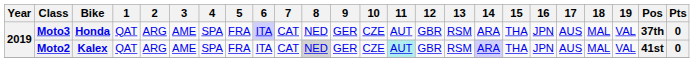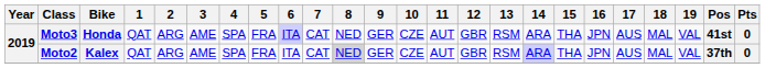 <table class="wikitable" style="text-align:center">
 <tr>
 <th>Year</th>
 <th>Class</th>
 <th>Bike</th>
 <th>1</th>
 <th>2</th>
 <th>3</th>
 <th>4</th>
 <th>5</th>
 <th>6</th>
 <th>7</th>
 <th>8</th>
 <th>9</th>
 <th>10</th>
 <th>11</th>
 <th>12</th>
 <th>13</th>
 <th>14</th>
 <th>15</th>
 <th>16</th>
 <th>17</th>
 <th>18</th>
 <th>19</th>
 <th>Pos</th>
 <th>Pts</th>
 </tr>
 <tr>
 <th rowspan=2>2019</th>
 <th><a href='#'>Moto3</a></th>
 <th><a href='#'>Honda</a></th>
 <td><a href='#'>QAT</a><br></td>
 <td><a href='#'>ARG</a><br></td>
 <td><a href='#'>AME</a><br></td>
 <td><a href='#'>SPA</a><br></td>
 <td><a href='#'>FRA</a><br></td>
 <td style="background:#cfcfff;"><a href='#'>ITA</a><br></td>
 <td><a href='#'>CAT</a><br></td>
 <td><a href='#'>NED</a><br></td>
 <td><a href='#'>GER</a><br></td>
 <td><a href='#'>CZE</a><br></td>
 <td><a href='#'>AUT</a><br></td>
 <td><a href='#'>GBR</a><br></td>
 <td><a href='#'>RSM</a><br></td>
 <td><a href='#'>ARA</a><br></td>
 <td><a href='#'>THA</a><br></td>
 <td><a href='#'>JPN</a><br></td>
 <td><a href='#'>AUS</a><br></td>
 <td><a href='#'>MAL</a><br></td>
 <td><a href='#'>VAL</a><br></td>
-<th>37th</th>
+<th>41st</th>
 <th>0</th>
 </tr>
 <tr>
 <th><a href='#'>Moto2</a></th>
 <th><a href='#'>Kalex</a></th>
 <td><a href='#'>QAT</a></td>
 <td><a href='#'>ARG</a></td>
 <td><a href='#'>AME</a></td>
 <td><a href='#'>SPA</a></td>
 <td><a href='#'>FRA</a></td>
 <td><a href='#'>ITA</a></td>
 <td><a href='#'>CAT</a></td>
 <td style="background: lightgrey;"><a href='#'>NED</a></td>
 <td><a href='#'>GER</a></td>
 <td><a href='#'>CZE</a></td>
-<td style="background: paleturquoise;"><a href='#'>AUT</a></td>
+<td><a href='#'>AUT</a></td>
 <td><a href='#'>GBR</a></td>
 <td><a href='#'>RSM</a></td>
 <td style="background:#cfcfff;"><a href='#'>ARA</a><br></td>
 <td><a href='#'>THA</a><br></td>
 <td><a href='#'>JPN</a><br></td>
 <td><a href='#'>AUS</a><br></td>
 <td><a href='#'>MAL</a><br></td>
 <td><a href='#'>VAL</a><br></td>
-<th>41st</th>
+<th>37th</th>
 <th>0</th>
 </tr>
 <tr>
 </tr>
 </table>
